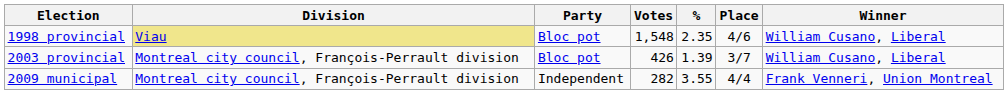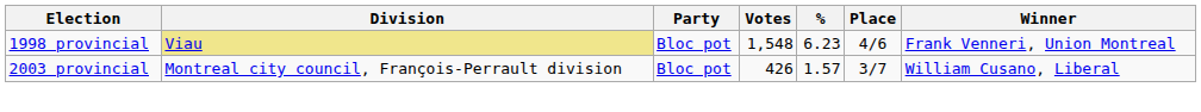 <table class="wikitable" width="1000">
 <tr>
 <th align="left">Election</th>
 <th align="left">Division</th>
 <th align="left">Party</th>
 <th align="right">Votes</th>
 <th align="right">%</th>
 <th align="center">Place</th>
 <th align="center">Winner</th>
 </tr>
 <tr>
 <td align="left"><a href='#'>1998 provincial</a></td>
 <td align="left" style="background: khaki;"><a href='#'>Viau</a></td>
 <td align="left"><a href='#'>Bloc pot</a></td>
 <td align="right">1,548</td>
-<td align="right">2.35</td>
+<td align="right">6.23</td>
 <td align="center">4/6</td>
-<td align="left"><a href='#'>William Cusano</a>, <a href='#'>Liberal</a></td>
+<td align="left"><a href='#'>Frank Venneri</a>, <a href='#'>Union Montreal</a></td>
 </tr>
 <tr>
 <td align="left"><a href='#'>2003 provincial</a></td>
 <td align="left"><a href='#'>Montreal city council</a>, François-Perrault division</td>
 <td align="left"><a href='#'>Bloc pot</a></td>
 <td align="right">426</td>
-<td align="right">1.39</td>
+<td align="right">1.57</td>
 <td align="center">3/7</td>
 <td align="left"><a href='#'>William Cusano</a>, <a href='#'>Liberal</a></td>
 </tr>
-<tr>
-<td align="left"><a href='#'>2009 municipal</a></td>
-<td align="left"><a href='#'>Montreal city council</a>, François-Perrault division</td>
-<td align="left">Independent</td>
-<td align="right">282</td>
-<td align="right">3.55</td>
-<td align="center">4/4</td>
-<td align="left"><a href='#'>Frank Venneri</a>, <a href='#'>Union Montreal</a></td>
-</tr>
 </table>
